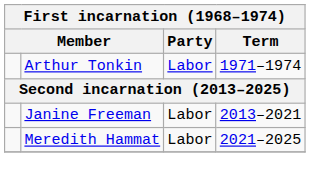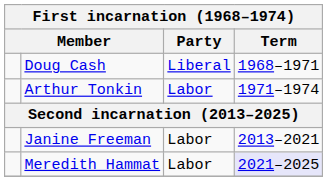 <table class="wikitable">
 <tr>
 <th colspan="4">First incarnation (1968–1974)</th>
 </tr>
 <tr>
 <th colspan="2">Member</th>
 <th>Party</th>
 <th>Term</th>
+</tr>
+<tr>
+<td> </td>
+<td><a href='#'>Doug Cash</a></td>
+<td><a href='#'>Liberal</a></td>
+<td><a href='#'>1968</a>–1971</td>
 </tr>
 <tr>
 <td> </td>
 <td><a href='#'>Arthur Tonkin</a></td>
 <td><a href='#'>Labor</a></td>
 <td><a href='#'>1971</a>–1974</td>
 </tr>
 <tr>
 <th colspan="4">Second incarnation (2013–2025)</th>
 </tr>
 <tr>
 <td> </td>
 <td><a href='#'>Janine Freeman</a></td>
 <td>Labor</td>
 <td><a href='#'>2013</a>–2021</td>
 </tr>
 <tr>
 <td> </td>
 <td><a href='#'>Meredith Hammat</a></td>
 <td>Labor</td>
-<td><a href='#'>2021</a>–2025</td>
+<td style="background: lavender;"><a href='#'>2021</a>–2025</td>
 </tr>
 <tr>
 </tr>
 </table>
